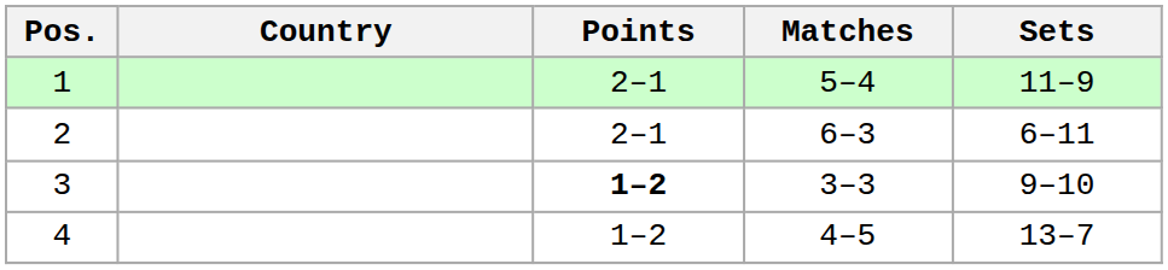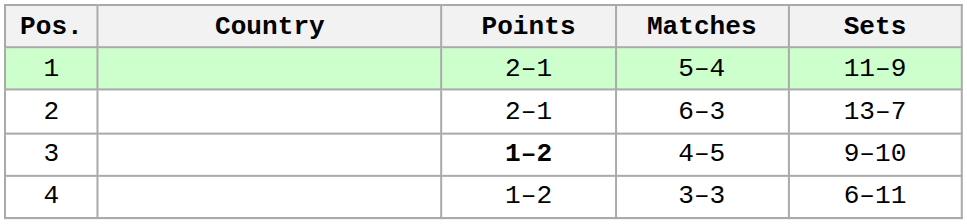 <table class="wikitable" style="text-align:center;">
 <tr>
 <th width=40>Pos.</th>
 <th width=165>Country</th>
 <th width=80>Points</th>
 <th width=80>Matches</th>
 <th width=80>Sets</th>
 </tr>
 <tr style="background:#ccffcc;">
 <td>1</td>
 <td style="text-align:left;"></td>
 <td>2–1</td>
 <td>5–4</td>
 <td>11–9</td>
 </tr>
 <tr style="background:#ffffff;">
 <td>2</td>
 <td style="text-align:left;"></td>
 <td>2–1</td>
 <td>6–3</td>
-<td>6–11</td>
+<td>13–7</td>
 </tr>
 <tr style="background:#ffffff;">
 <td>3</td>
 <td style="text-align:left;"></td>
 <td><strong>1–2</strong></td>
-<td>3–3</td>
+<td>4–5</td>
 <td>9–10</td>
 </tr>
 <tr style="background:#ffffff;">
 <td>4</td>
 <td style="text-align:left;"></td>
 <td>1–2</td>
-<td>4–5</td>
-<td>13–7</td>
+<td>3–3</td>
+<td>6–11</td>
 </tr>
 <tr style="background:#ffffff;">
 </tr>
 </table>
